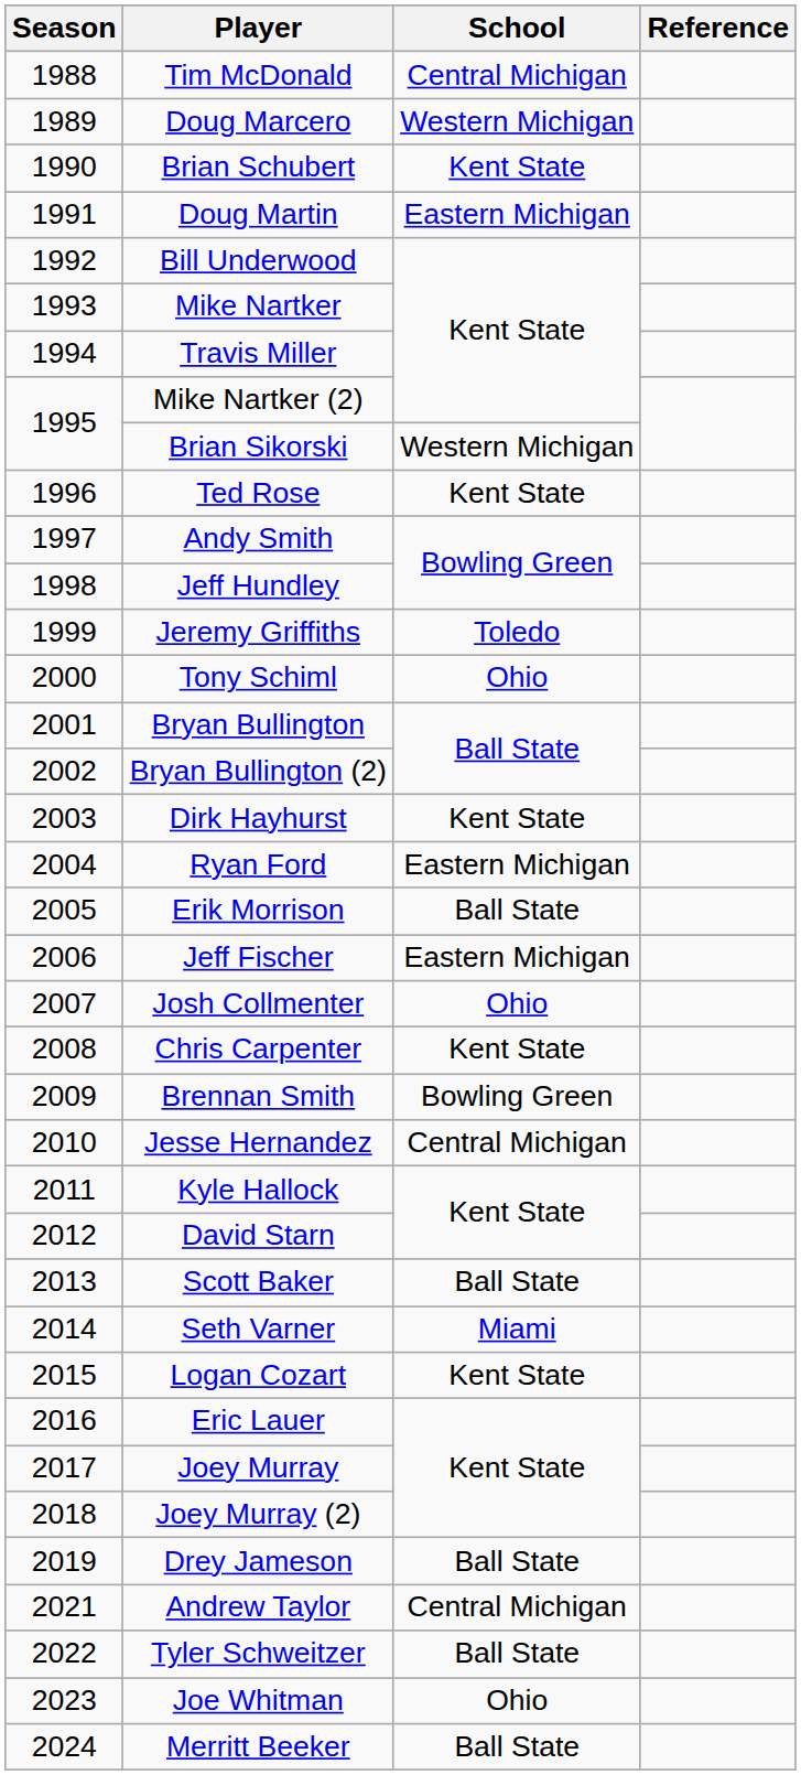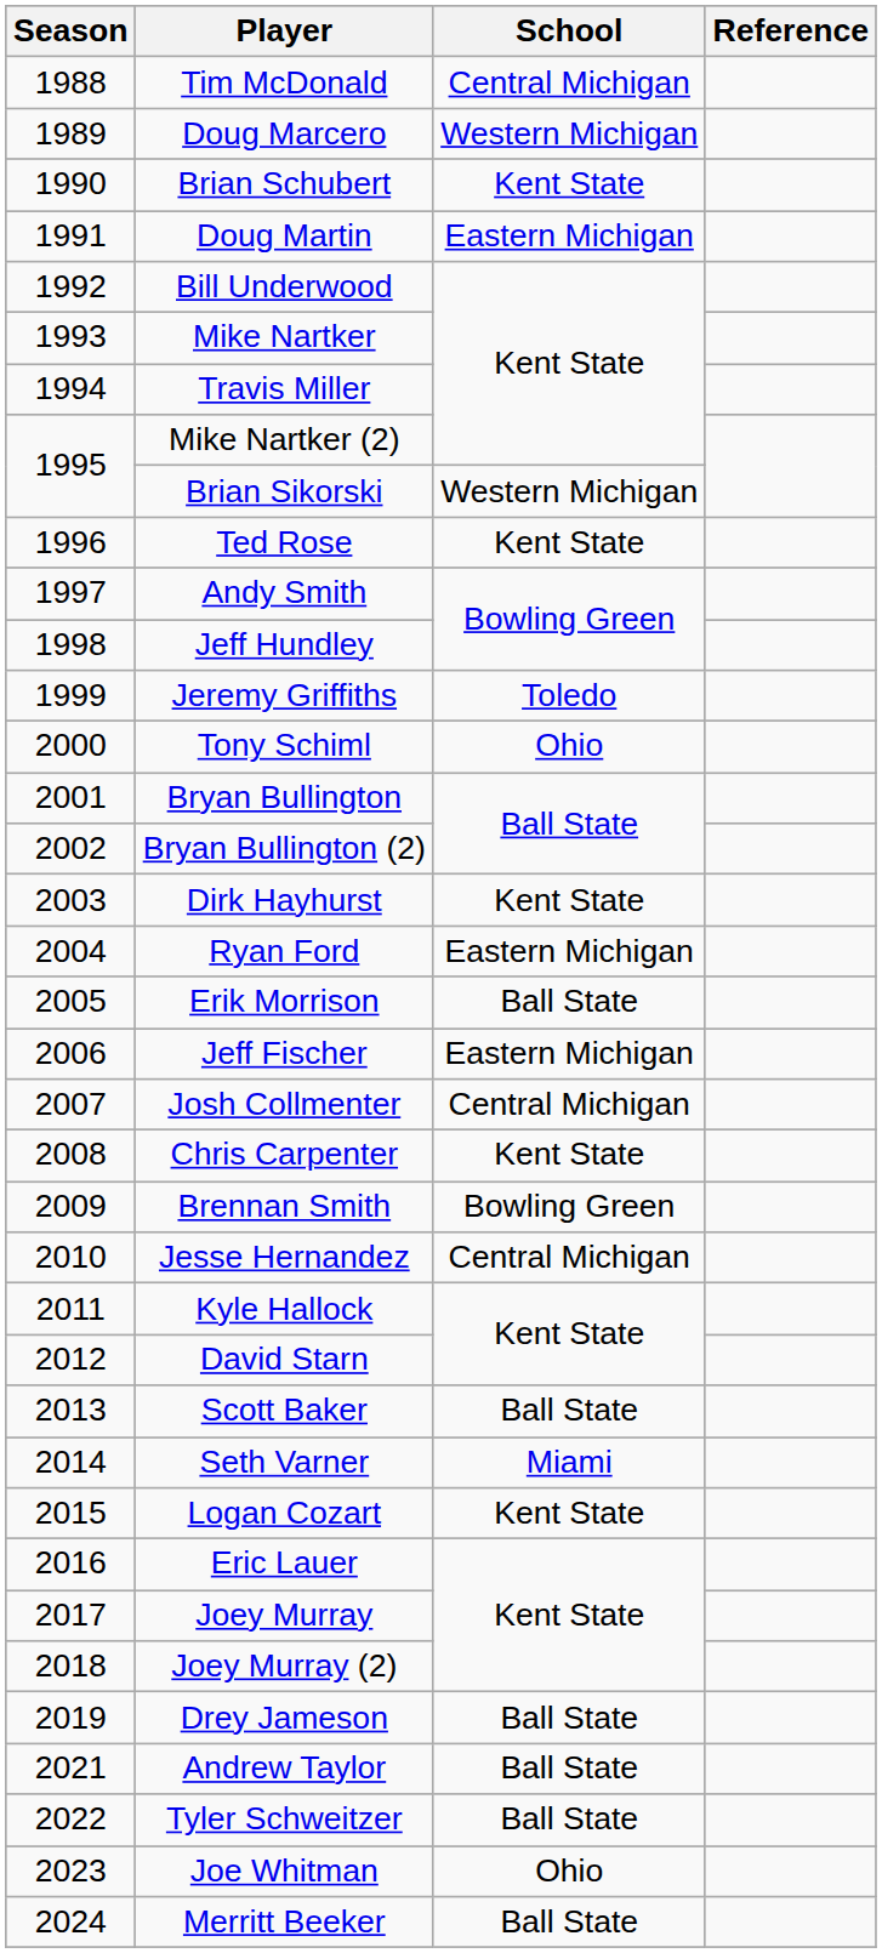 <table class="wikitable sortable">
 <tr>
 <th>Season</th>
 <th>Player</th>
 <th>School</th>
 <th class="unsortable">Reference</th>
 </tr>
 <tr align="center">
 <td>1988</td>
 <td><a href='#'>Tim McDonald</a></td>
 <td><a href='#'>Central Michigan</a></td>
 <td style="text-align:center;"></td>
 </tr>
 <tr align="center">
 <td>1989</td>
 <td><a href='#'>Doug Marcero</a></td>
 <td><a href='#'>Western Michigan</a></td>
 <td style="text-align:center;"></td>
 </tr>
 <tr align="center">
 <td>1990</td>
 <td><a href='#'>Brian Schubert</a></td>
 <td><a href='#'>Kent State</a></td>
 <td style="text-align:center;"></td>
 </tr>
 <tr align="center">
 <td>1991</td>
 <td><a href='#'>Doug Martin</a></td>
 <td><a href='#'>Eastern Michigan</a></td>
 <td style="text-align:center;"></td>
 </tr>
 <tr align="center">
 <td>1992</td>
 <td><a href='#'>Bill Underwood</a></td>
 <td rowspan="4">Kent State</td>
 <td style="text-align:center;"></td>
 </tr>
 <tr align="center">
 <td>1993</td>
 <td><a href='#'>Mike Nartker</a></td>
 <td style="text-align:center;"></td>
 </tr>
 <tr align="center">
 <td>1994</td>
 <td><a href='#'>Travis Miller</a></td>
 <td style="text-align:center;"></td>
 </tr>
 <tr align="center">
 <td rowspan="2">1995</td>
 <td>Mike Nartker (2)</td>
 <td rowspan="2" style="text-align:center;"></td>
 </tr>
 <tr align="center">
 <td><a href='#'>Brian Sikorski</a></td>
 <td>Western Michigan</td>
 </tr>
 <tr align="center">
 <td>1996</td>
 <td><a href='#'>Ted Rose</a></td>
 <td>Kent State</td>
 <td style="text-align:center;"></td>
 </tr>
 <tr align="center">
 <td>1997</td>
 <td><a href='#'>Andy Smith</a></td>
 <td rowspan="2"><a href='#'>Bowling Green</a></td>
 <td style="text-align:center;"></td>
 </tr>
 <tr align="center">
 <td>1998</td>
 <td><a href='#'>Jeff Hundley</a></td>
 <td style="text-align:center;"></td>
 </tr>
 <tr align="center">
 <td>1999</td>
 <td><a href='#'>Jeremy Griffiths</a></td>
 <td><a href='#'>Toledo</a></td>
 <td style="text-align:center;"></td>
 </tr>
 <tr align="center">
 <td>2000</td>
 <td><a href='#'>Tony Schiml</a></td>
 <td><a href='#'>Ohio</a></td>
 <td style="text-align:center;"></td>
 </tr>
 <tr align="center">
 <td>2001</td>
 <td><a href='#'>Bryan Bullington</a></td>
 <td rowspan="2"><a href='#'>Ball State</a></td>
 <td style="text-align:center;"></td>
 </tr>
 <tr align="center">
 <td>2002</td>
 <td><a href='#'>Bryan Bullington</a> (2)</td>
 <td style="text-align:center;"></td>
 </tr>
 <tr align="center">
 <td>2003</td>
 <td><a href='#'>Dirk Hayhurst</a></td>
 <td>Kent State</td>
 <td style="text-align:center;"></td>
 </tr>
 <tr align="center">
 <td>2004</td>
 <td><a href='#'>Ryan Ford</a></td>
 <td>Eastern Michigan</td>
 <td style="text-align:center;"></td>
 </tr>
 <tr align="center">
 <td>2005</td>
 <td><a href='#'>Erik Morrison</a></td>
 <td>Ball State</td>
 <td style="text-align:center;"></td>
 </tr>
 <tr align="center">
 <td>2006</td>
 <td><a href='#'>Jeff Fischer</a></td>
 <td>Eastern Michigan</td>
 <td style="text-align:center;"></td>
 </tr>
 <tr align="center">
 <td>2007</td>
 <td><a href='#'>Josh Collmenter</a></td>
-<td><a href='#'>Ohio</a></td>
+<td>Central Michigan</td>
 <td style="text-align:center;"></td>
 </tr>
 <tr align="center">
 <td>2008</td>
 <td><a href='#'>Chris Carpenter</a></td>
 <td>Kent State</td>
 <td style="text-align:center;"></td>
 </tr>
 <tr align="center">
 <td>2009</td>
 <td><a href='#'>Brennan Smith</a></td>
 <td>Bowling Green</td>
 <td style="text-align:center;"></td>
 </tr>
 <tr align="center">
 <td>2010</td>
 <td><a href='#'>Jesse Hernandez</a></td>
 <td>Central Michigan</td>
 <td style="text-align:center;"></td>
 </tr>
 <tr align="center">
 <td>2011</td>
 <td><a href='#'>Kyle Hallock</a></td>
 <td rowspan="2">Kent State</td>
 <td style="text-align:center;"></td>
 </tr>
 <tr align="center">
 <td>2012</td>
 <td><a href='#'>David Starn</a></td>
 <td style="text-align:center;"></td>
 </tr>
 <tr align="center">
 <td>2013</td>
 <td><a href='#'>Scott Baker</a></td>
 <td>Ball State</td>
 <td style="text-align:center;"></td>
 </tr>
 <tr align="center">
 <td>2014</td>
 <td><a href='#'>Seth Varner</a></td>
 <td><a href='#'>Miami</a></td>
 <td style="text-align:center;"></td>
 </tr>
 <tr align="center">
 <td>2015</td>
 <td><a href='#'>Logan Cozart</a></td>
 <td>Kent State</td>
 <td style="text-align:center;"></td>
 </tr>
 <tr align="center">
 <td>2016</td>
 <td><a href='#'>Eric Lauer</a></td>
 <td rowspan="3">Kent State</td>
 <td style="text-align:center;"></td>
 </tr>
 <tr align="center">
 <td>2017</td>
 <td><a href='#'>Joey Murray</a></td>
 <td style="text-align:center;"></td>
 </tr>
 <tr align="center">
 <td>2018</td>
 <td><a href='#'>Joey Murray</a> (2)</td>
 <td style="text-align:center;"></td>
 </tr>
 <tr align="center">
 <td>2019</td>
 <td><a href='#'>Drey Jameson</a></td>
 <td>Ball State</td>
 <td style="text-align:center;"></td>
 </tr>
 <tr align="center">
 <td>2021</td>
 <td><a href='#'>Andrew Taylor</a></td>
-<td>Central Michigan</td>
+<td>Ball State</td>
 <td style="text-align:center;"></td>
 </tr>
 <tr align="center">
 <td>2022</td>
 <td><a href='#'>Tyler Schweitzer</a></td>
 <td>Ball State</td>
 <td style="text-align:center;"></td>
 </tr>
 <tr align="center">
 <td>2023</td>
 <td><a href='#'>Joe Whitman</a></td>
 <td>Ohio</td>
 <td style="text-align:center;"></td>
 </tr>
 <tr align="center">
 <td>2024</td>
 <td><a href='#'>Merritt Beeker</a></td>
 <td>Ball State</td>
 <td></td>
 </tr>
 </table>
